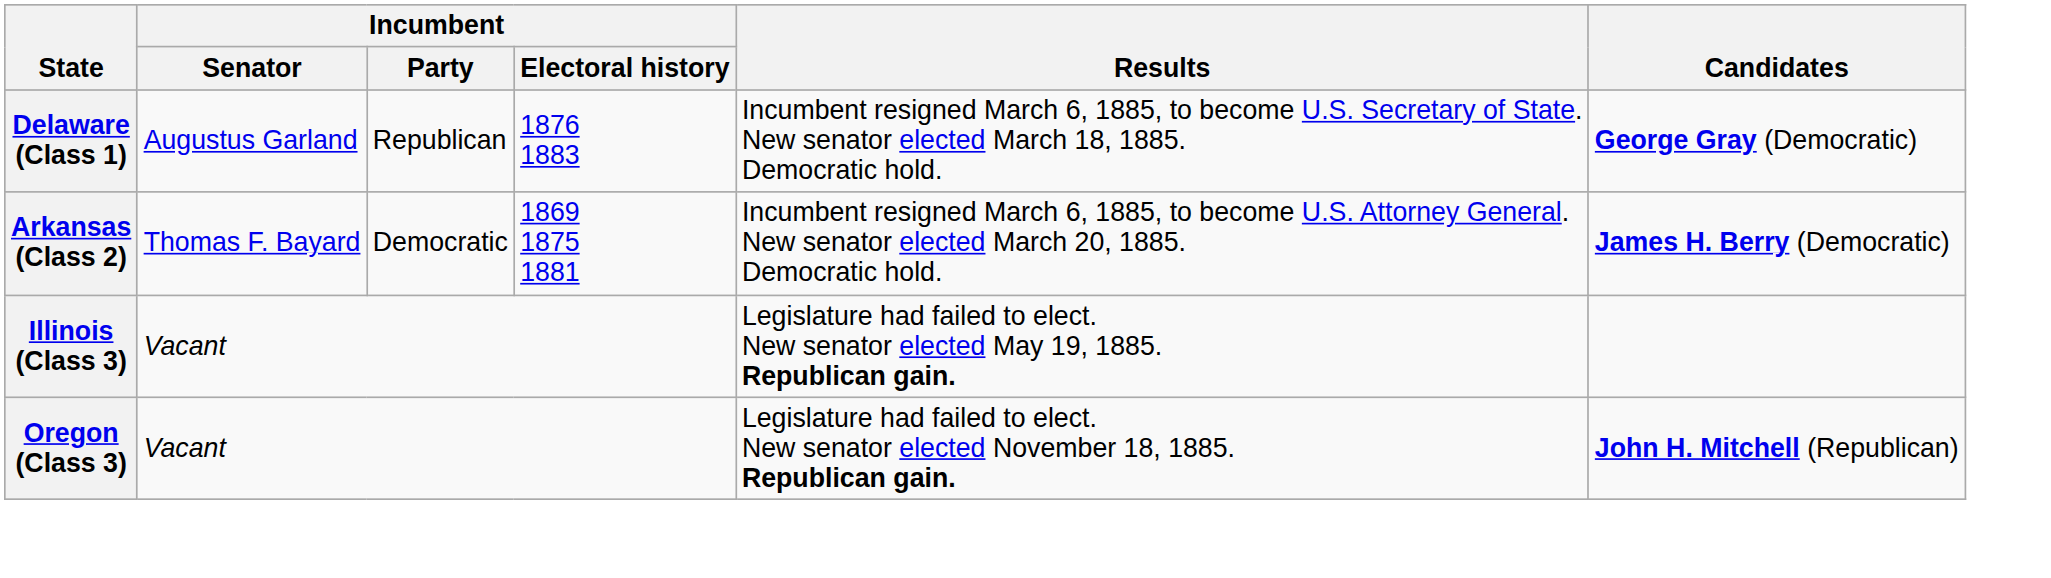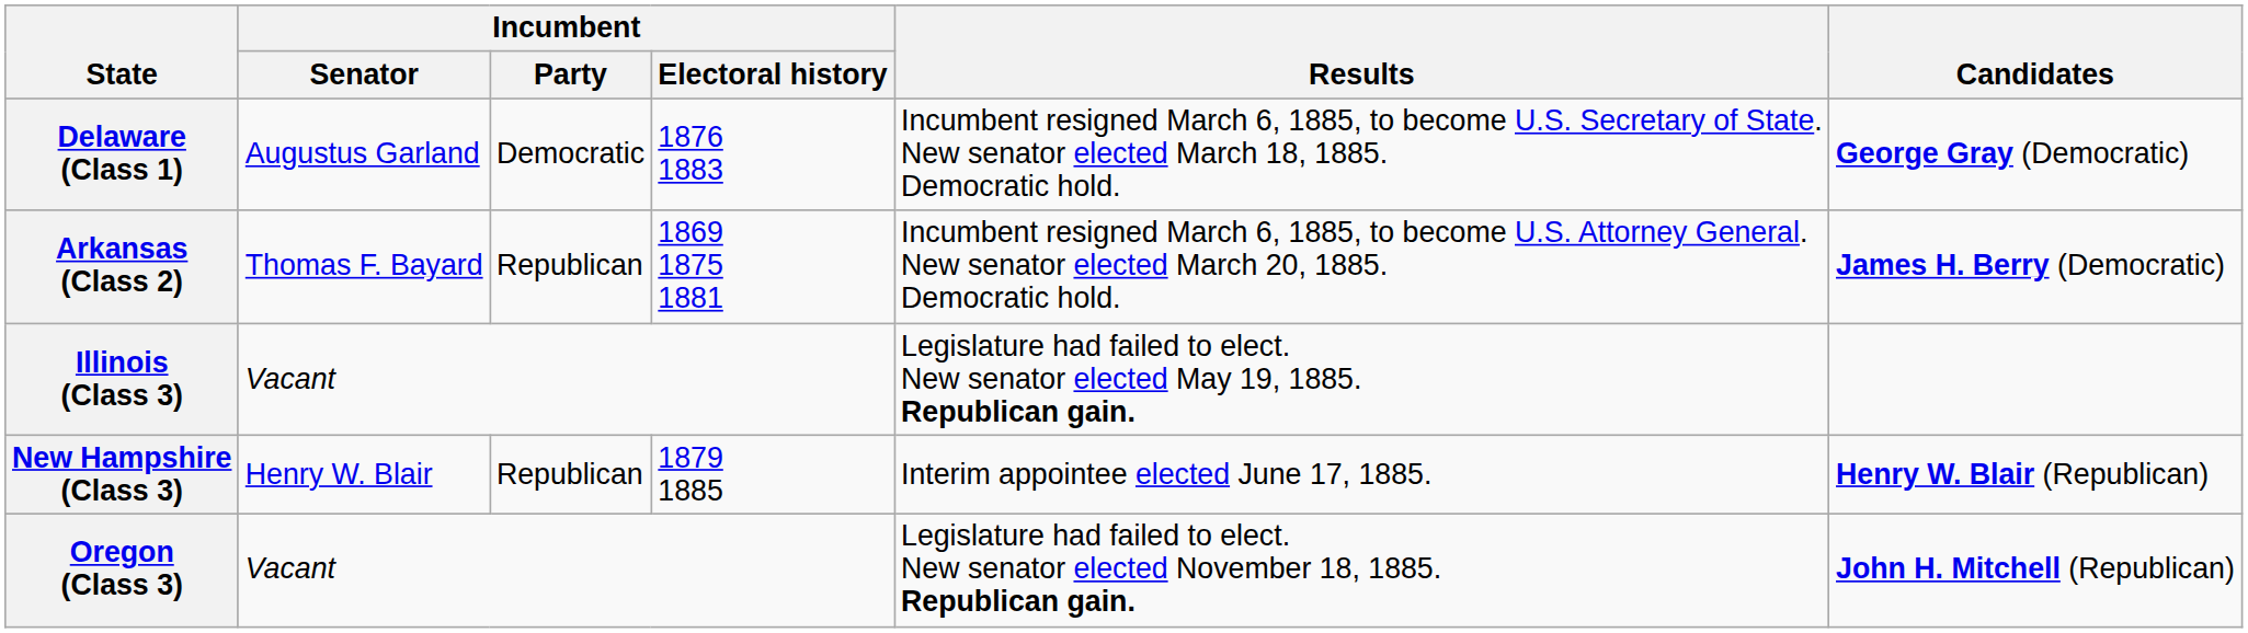 <table class=wikitable>
 <tr valign=bottom>
 <th rowspan=2>State</th>
 <th colspan=3>Incumbent</th>
 <th rowspan=2>Results</th>
 <th rowspan=2>Candidates</th>
 </tr>
 <tr valign=bottom>
 <th>Senator</th>
 <th>Party</th>
 <th>Electoral history</th>
 </tr>
 <tr>
 <th><a href='#'>Delaware</a><br>(Class 1)</th>
 <td><a href='#'>Augustus Garland</a></td>
-<td>Republican</td>
+<td>Democratic</td>
 <td nowrap><a href='#'>1876</a><br><a href='#'>1883</a></td>
 <td>Incumbent resigned March 6, 1885, to become <a href='#'>U.S. Secretary of State</a>.<br>New senator <a href='#'>elected</a> March 18, 1885.<br>Democratic hold.</td>
 <td nowrap> <strong><a href='#'>George Gray</a></strong> (Democratic)<br></td>
 </tr>
 <tr>
 <th><a href='#'>Arkansas</a><br>(Class 2)</th>
 <td><a href='#'>Thomas F. Bayard</a></td>
-<td>Democratic</td>
+<td>Republican</td>
 <td nowrap><a href='#'>1869</a><br><a href='#'>1875</a><br><a href='#'>1881</a></td>
 <td>Incumbent resigned March 6, 1885, to become <a href='#'>U.S. Attorney General</a>.<br>New senator <a href='#'>elected</a> March 20, 1885.<br>Democratic hold.</td>
 <td nowrap> <strong><a href='#'>James H. Berry</a></strong> (Democratic)<br></td>
 </tr>
 <tr>
 <th><a href='#'>Illinois</a><br>(Class 3)</th>
 <td colspan=3><em>Vacant</em></td>
 <td>Legislature had failed to elect.<br>New senator <a href='#'>elected</a> May 19, 1885.<br><strong>Republican gain.</strong></td>
 <td nowrap></td>
 </tr>
 <tr>
+<th><a href='#'>New Hampshire</a><br>(Class 3)</th>
+<td><a href='#'>Henry W. Blair</a></td>
+<td>Republican</td>
+<td nowrap><a href='#'>1879</a><br>1885 </td>
+<td>Interim appointee <a href='#'>elected</a> June 17, 1885.</td>
+<td nowrap> <strong><a href='#'>Henry W. Blair</a></strong> (Republican)<br></td>
+</tr>
+<tr>
 <th><a href='#'>Oregon</a><br>(Class 3)</th>
 <td colspan=3><em>Vacant</em></td>
 <td>Legislature had failed to elect.<br>New senator <a href='#'>elected</a> November 18, 1885.<br><strong>Republican gain.</strong></td>
 <td nowrap> <strong><a href='#'>John H. Mitchell</a></strong> (Republican)<br></td>
 </tr>
 </table>
